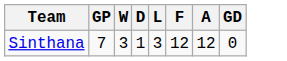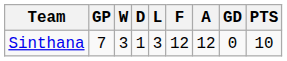 <table class="wikitable" style="text-align:center;">
 <tr>
 <th>Team</th>
 <th>GP</th>
 <th>W</th>
 <th>D</th>
 <th>L</th>
 <th>F</th>
 <th>A</th>
 <th>GD</th>
+<th>PTS</th>
 </tr>
 <tr>
 <td><a href='#'>Sinthana</a></td>
 <td>7</td>
 <td>3</td>
 <td>1</td>
 <td>3</td>
 <td>12</td>
 <td>12</td>
 <td>0</td>
+<td>10</td>
 </tr>
 </table>
